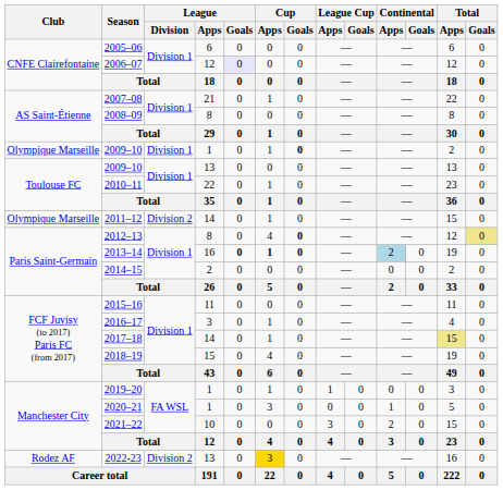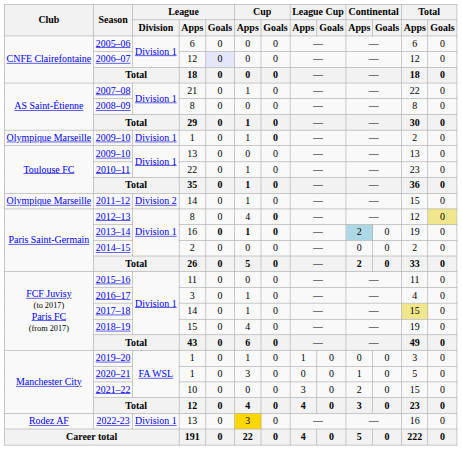 <table class="wikitable" style="text-align:center">
 <tr>
 <th rowspan="2">Club</th>
 <th rowspan="2">Season</th>
 <th colspan="3">League</th>
 <th colspan="2">Cup</th>
 <th colspan="2">League Cup</th>
 <th colspan="2">Continental</th>
 <th colspan="2">Total</th>
 </tr>
 <tr>
 <th>Division</th>
 <th>Apps</th>
 <th>Goals</th>
 <th>Apps</th>
 <th>Goals</th>
 <th>Apps</th>
 <th>Goals</th>
 <th>Apps</th>
 <th>Goals</th>
 <th>Apps</th>
 <th>Goals</th>
 </tr>
 <tr>
 <td rowspan="3"><a href='#'>CNFE Clairefontaine</a></td>
 <td><a href='#'>2005–06</a></td>
 <td rowspan="2"><a href='#'>Division 1</a></td>
 <td>6</td>
 <td>0</td>
 <td>0</td>
 <td>0</td>
 <td colspan="2">—</td>
 <td colspan="2">—</td>
 <td>6</td>
 <td>0</td>
 </tr>
 <tr>
 <td><a href='#'>2006–07</a></td>
 <td>12</td>
 <td style="background: lavender;">0</td>
 <td>0</td>
 <td>0</td>
 <td colspan="2">—</td>
 <td colspan="2">—</td>
 <td>12</td>
 <td>0</td>
 </tr>
 <tr>
 <th colspan="2">Total</th>
 <th>18</th>
 <th>0</th>
 <th>0</th>
 <th>0</th>
 <th colspan="2">—</th>
 <th colspan="2">—</th>
 <th>18</th>
 <th>0</th>
 </tr>
 <tr>
 <td rowspan="3"><a href='#'>AS Saint-Étienne</a></td>
 <td><a href='#'>2007–08</a></td>
 <td rowspan="2"><a href='#'>Division 1</a></td>
 <td>21</td>
 <td>0</td>
 <td>1</td>
 <td>0</td>
 <td colspan="2">—</td>
 <td colspan="2">—</td>
 <td>22</td>
 <td>0</td>
 </tr>
 <tr>
 <td><a href='#'>2008–09</a></td>
 <td>8</td>
 <td>0</td>
 <td>0</td>
 <td>0</td>
 <td colspan="2">—</td>
 <td colspan="2">—</td>
 <td>8</td>
 <td>0</td>
 </tr>
 <tr>
 <th colspan="2">Total</th>
 <th>29</th>
 <th>0</th>
 <th>1</th>
 <th>0</th>
 <th colspan="2">—</th>
 <th colspan="2">—</th>
 <th>30</th>
 <th>0</th>
 </tr>
 <tr>
 <td><a href='#'>Olympique Marseille</a></td>
 <td><a href='#'>2009–10</a></td>
 <td><a href='#'>Division 1</a></td>
 <td>1</td>
 <td>0</td>
 <td>1</td>
 <td><strong>0</strong></td>
 <td colspan="2">—</td>
 <td colspan="2">—</td>
 <td>2</td>
 <td>0</td>
 </tr>
 <tr>
 <td rowspan="3"><a href='#'>Toulouse FC</a></td>
 <td><a href='#'>2009–10</a></td>
 <td rowspan="2"><a href='#'>Division 1</a></td>
 <td>13</td>
 <td>0</td>
 <td>0</td>
 <td>0</td>
 <td colspan="2">—</td>
 <td colspan="2">—</td>
 <td>13</td>
 <td>0</td>
 </tr>
 <tr>
 <td><a href='#'>2010–11</a></td>
 <td>22</td>
 <td>0</td>
 <td>1</td>
 <td>0</td>
 <td colspan="2">—</td>
 <td colspan="2">—</td>
 <td>23</td>
 <td>0</td>
 </tr>
 <tr>
 <th colspan="2">Total</th>
 <th>35</th>
 <th>0</th>
 <th>1</th>
 <th>0</th>
 <th colspan="2">—</th>
 <th colspan="2">—</th>
 <th>36</th>
 <th>0</th>
 </tr>
 <tr>
 <td><a href='#'>Olympique Marseille</a></td>
 <td><a href='#'>2011–12</a></td>
 <td><a href='#'>Division 2</a></td>
 <td>14</td>
 <td>0</td>
 <td>1</td>
 <td>0</td>
 <td colspan="2">—</td>
 <td colspan="2">—</td>
 <td>15</td>
 <td>0</td>
 </tr>
 <tr>
 <td rowspan="4"><a href='#'>Paris Saint-Germain</a></td>
 <td><a href='#'>2012–13</a></td>
 <td rowspan="3"><a href='#'>Division 1</a></td>
 <td>8</td>
 <td>0</td>
 <td>4</td>
 <td><strong>0</strong></td>
 <td colspan="2">—</td>
 <td colspan="2">—</td>
 <td>12</td>
 <td style="background: khaki;">0</td>
 </tr>
 <tr>
 <td><a href='#'>2013–14</a></td>
 <td>16</td>
 <td><strong>0</strong></td>
 <td><strong>1</strong></td>
 <td><strong>0</strong></td>
 <td colspan="2">—</td>
 <td style="background: lightblue;">2</td>
 <td>0</td>
 <td>19</td>
 <td>0</td>
 </tr>
 <tr>
 <td><a href='#'>2014–15</a></td>
 <td>2</td>
 <td>0</td>
 <td>0</td>
 <td>0</td>
 <td colspan="2">—</td>
 <td>0</td>
 <td>0</td>
 <td>2</td>
 <td>0</td>
 </tr>
 <tr>
 <th colspan="2">Total</th>
 <th>26</th>
 <th>0</th>
 <th>5</th>
 <th>0</th>
 <th colspan="2">—</th>
 <th>2</th>
 <th>0</th>
 <th>33</th>
 <th>0</th>
 </tr>
 <tr>
 <td rowspan="5"><a href='#'>FCF Juvisy</a><br><small>(to 2017)</small><br><a href='#'>Paris FC</a><br><small>(from 2017)</small></td>
 <td><a href='#'>2015–16</a></td>
 <td rowspan="4"><a href='#'>Division 1</a></td>
 <td>11</td>
 <td>0</td>
 <td>0</td>
 <td>0</td>
 <td colspan="2">—</td>
 <td colspan="2">—</td>
 <td>11</td>
 <td>0</td>
 </tr>
 <tr>
 <td><a href='#'>2016–17</a></td>
 <td>3</td>
 <td>0</td>
 <td>1</td>
 <td>0</td>
 <td colspan="2">—</td>
 <td colspan="2">—</td>
 <td>4</td>
 <td>0</td>
 </tr>
 <tr>
 <td><a href='#'>2017–18</a></td>
 <td>14</td>
 <td>0</td>
 <td>1</td>
 <td>0</td>
 <td colspan="2">—</td>
 <td colspan="2">—</td>
 <td style="background: khaki;">15</td>
 <td>0</td>
 </tr>
 <tr>
 <td><a href='#'>2018–19</a></td>
 <td>15</td>
 <td>0</td>
 <td>4</td>
 <td>0</td>
 <td colspan="2">—</td>
 <td colspan="2">—</td>
 <td>19</td>
 <td>0</td>
 </tr>
 <tr>
 <th colspan="2">Total</th>
 <th>43</th>
 <th>0</th>
 <th>6</th>
 <th>0</th>
 <th colspan="2">—</th>
 <th colspan="2">—</th>
 <th>49</th>
 <th>0</th>
 </tr>
 <tr>
 <td rowspan="4"><a href='#'>Manchester City</a></td>
 <td><a href='#'>2019–20</a></td>
 <td rowspan="3"><a href='#'>FA WSL</a></td>
 <td>1</td>
 <td>0</td>
 <td>1</td>
 <td>0</td>
 <td>1</td>
 <td>0</td>
 <td>0</td>
 <td>0</td>
 <td>3</td>
 <td>0</td>
 </tr>
 <tr>
 <td><a href='#'>2020–21</a></td>
 <td>1</td>
 <td>0</td>
 <td>3</td>
 <td>0</td>
 <td>0</td>
 <td>0</td>
 <td>1</td>
 <td>0</td>
 <td>5</td>
 <td>0</td>
 </tr>
 <tr>
 <td><a href='#'>2021–22</a></td>
 <td>10</td>
 <td>0</td>
 <td>0</td>
 <td>0</td>
 <td>3</td>
 <td>0</td>
 <td>2</td>
 <td>0</td>
 <td>15</td>
 <td>0</td>
 </tr>
 <tr>
 <th colspan="2">Total</th>
 <th>12</th>
 <th>0</th>
 <th>4</th>
 <th>0</th>
 <th>4</th>
 <th>0</th>
 <th>3</th>
 <th>0</th>
 <th>23</th>
 <th>0</th>
 </tr>
 <tr>
 <td><a href='#'>Rodez AF</a></td>
 <td><a href='#'>2022-23</a></td>
-<td><a href='#'>Division 2</a></td>
+<td><a href='#'>Division 1</a></td>
 <td>13</td>
 <td>0</td>
 <td style="background: gold;">3</td>
 <td>0</td>
 <td colspan="2">—</td>
 <td colspan="2">—</td>
 <td>16</td>
 <td>0</td>
 </tr>
 <tr>
 <th colspan="3">Career total</th>
 <th>191</th>
 <th>0</th>
 <th>22</th>
 <th>0</th>
 <th>4</th>
 <th>0</th>
 <th>5</th>
 <th>0</th>
 <th>222</th>
 <th>0</th>
 </tr>
 </table>
